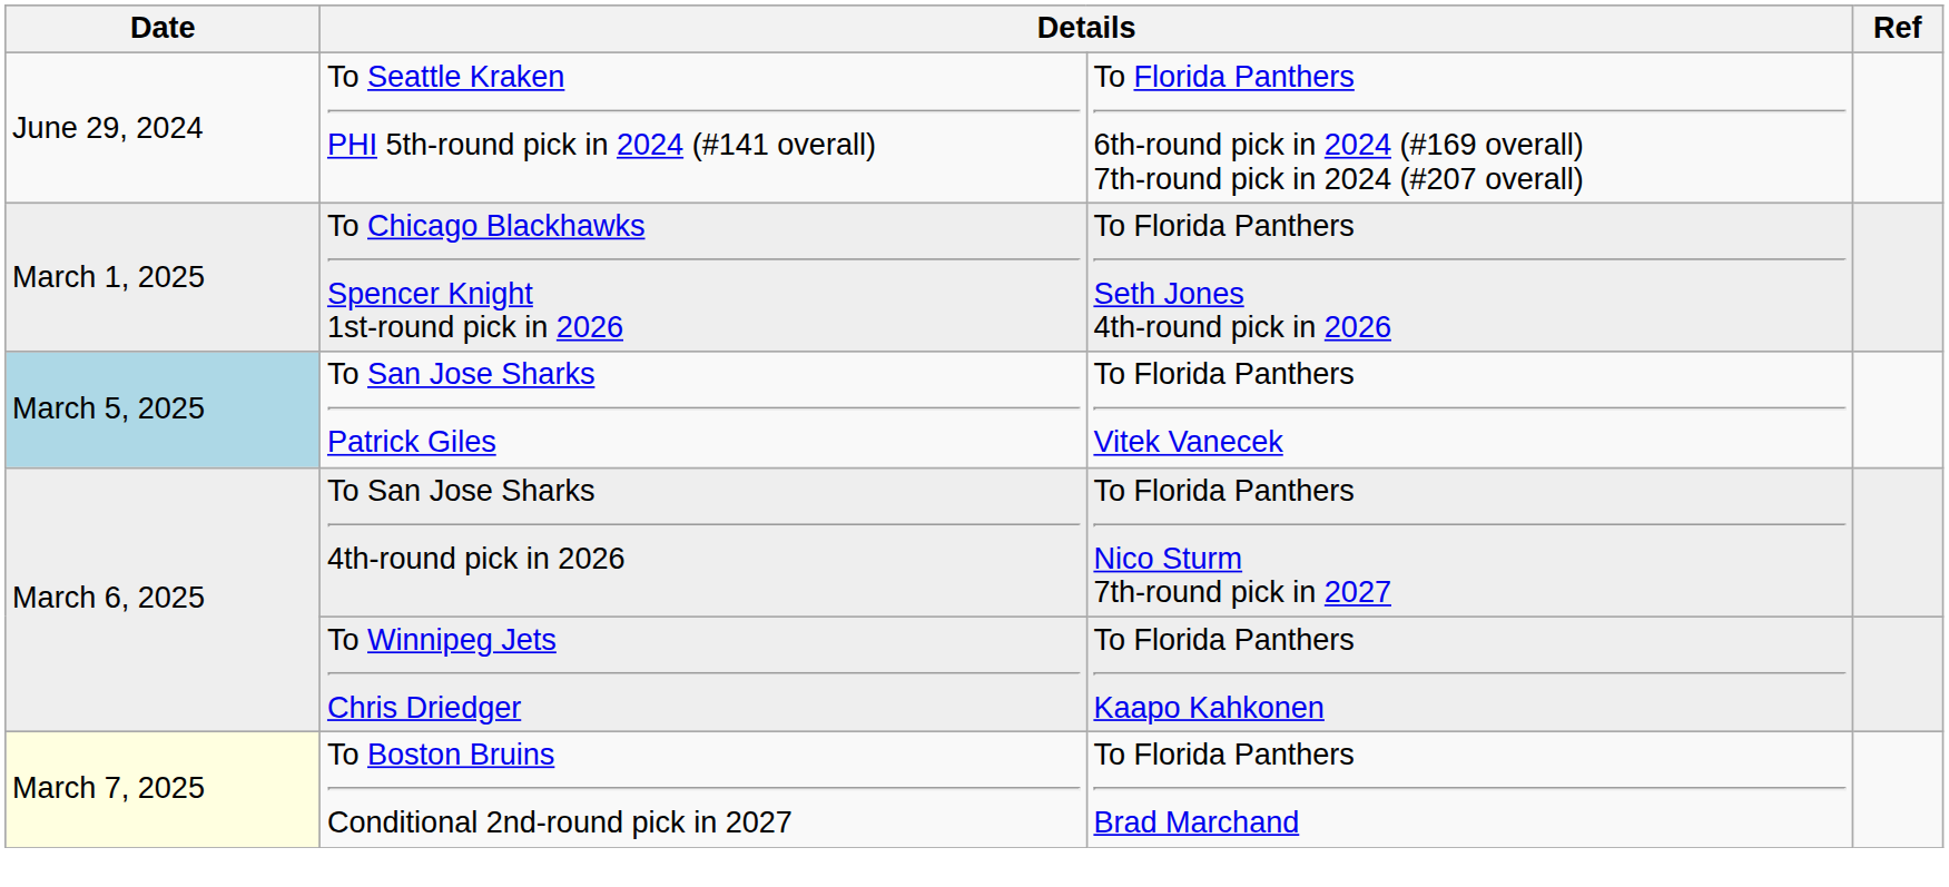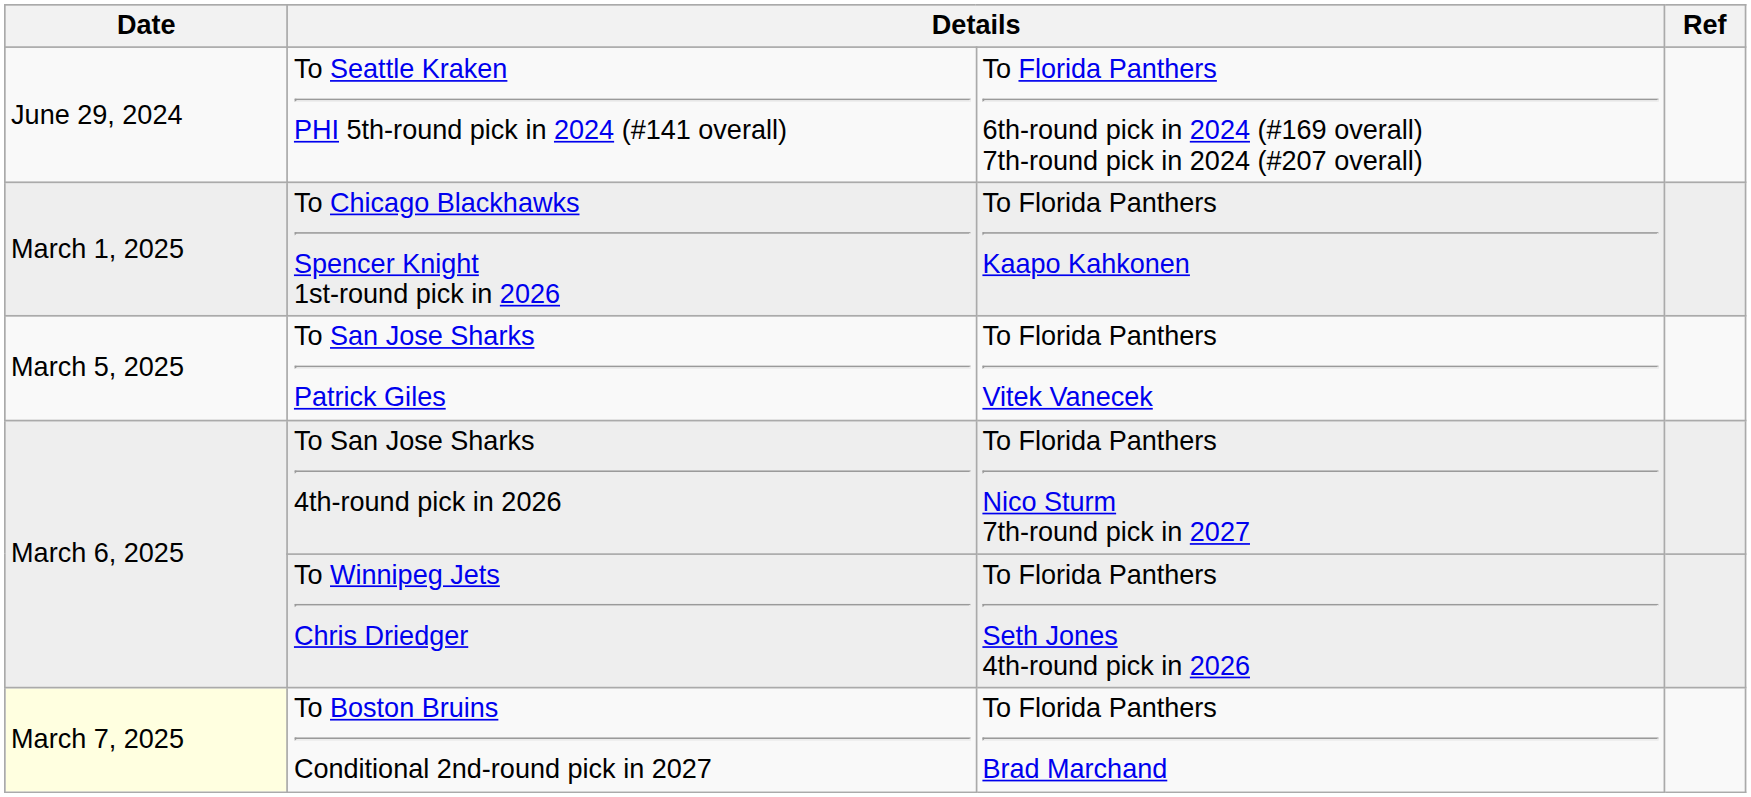 <table class="wikitable">
 <tr>
 <th style="width: 10em;">Date</th>
 <th colspan="2">Details</th>
 <th style="width: 2.5em;">Ref</th>
 </tr>
 <tr>
 <td>June 29, 2024</td>
 <td valign="top">To <a href='#'>Seattle Kraken</a><hr><a href='#'>PHI</a> 5th-round pick in <a href='#'>2024</a> (#141 overall)</td>
 <td valign="top">To <a href='#'>Florida Panthers</a><hr>6th-round pick in <a href='#'>2024</a> (#169 overall)<br>7th-round pick in 2024 (#207 overall)</td>
 <td></td>
 </tr>
 <tr bgcolor="eeeeee">
 <td>March 1, 2025</td>
 <td valign="top">To <a href='#'>Chicago Blackhawks</a><hr><a href='#'>Spencer Knight</a><br>1st-round pick in <a href='#'>2026</a></td>
-<td valign="top">To Florida Panthers<hr><a href='#'>Seth Jones</a><br>4th-round pick in <a href='#'>2026</a></td>
+<td style="width: 25em;" valign="top">To Florida Panthers<hr><a href='#'>Kaapo Kahkonen</a></td>
 <td></td>
 </tr>
 <tr>
-<td style="background: lightblue;">March 5, 2025</td>
+<td>March 5, 2025</td>
 <td style="width: 25em;" valign="top">To <a href='#'>San Jose Sharks</a><hr><a href='#'>Patrick Giles</a></td>
 <td style="width: 25em;" valign="top">To Florida Panthers<hr><a href='#'>Vitek Vanecek</a></td>
 <td></td>
 </tr>
 <tr bgcolor="eeeeee">
 <td rowspan="2">March 6, 2025</td>
 <td style="width: 25em;" valign="top">To San Jose Sharks<hr>4th-round pick in 2026</td>
 <td style="width: 25em;" valign="top">To Florida Panthers<hr><a href='#'>Nico Sturm</a><br>7th-round pick in <a href='#'>2027</a></td>
 <td></td>
 </tr>
 <tr bgcolor="eeeeee">
 <td style="width: 25em;" valign="top">To <a href='#'>Winnipeg Jets</a><hr><a href='#'>Chris Driedger</a></td>
-<td style="width: 25em;" valign="top">To Florida Panthers<hr><a href='#'>Kaapo Kahkonen</a></td>
+<td valign="top">To Florida Panthers<hr><a href='#'>Seth Jones</a><br>4th-round pick in <a href='#'>2026</a></td>
 <td></td>
 </tr>
 <tr>
 <td style="background: lightyellow;">March 7, 2025</td>
 <td>To <a href='#'>Boston Bruins</a><hr>Conditional 2nd-round pick in 2027</td>
 <td>To Florida Panthers<hr><a href='#'>Brad Marchand</a></td>
 <td></td>
 </tr>
 </table>
